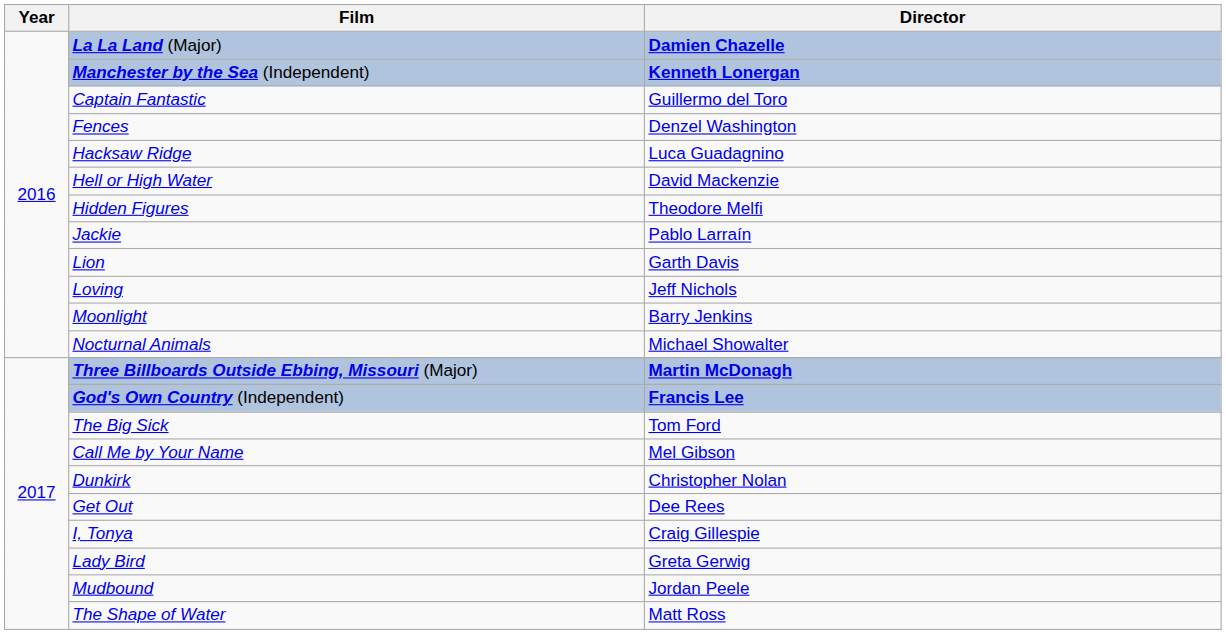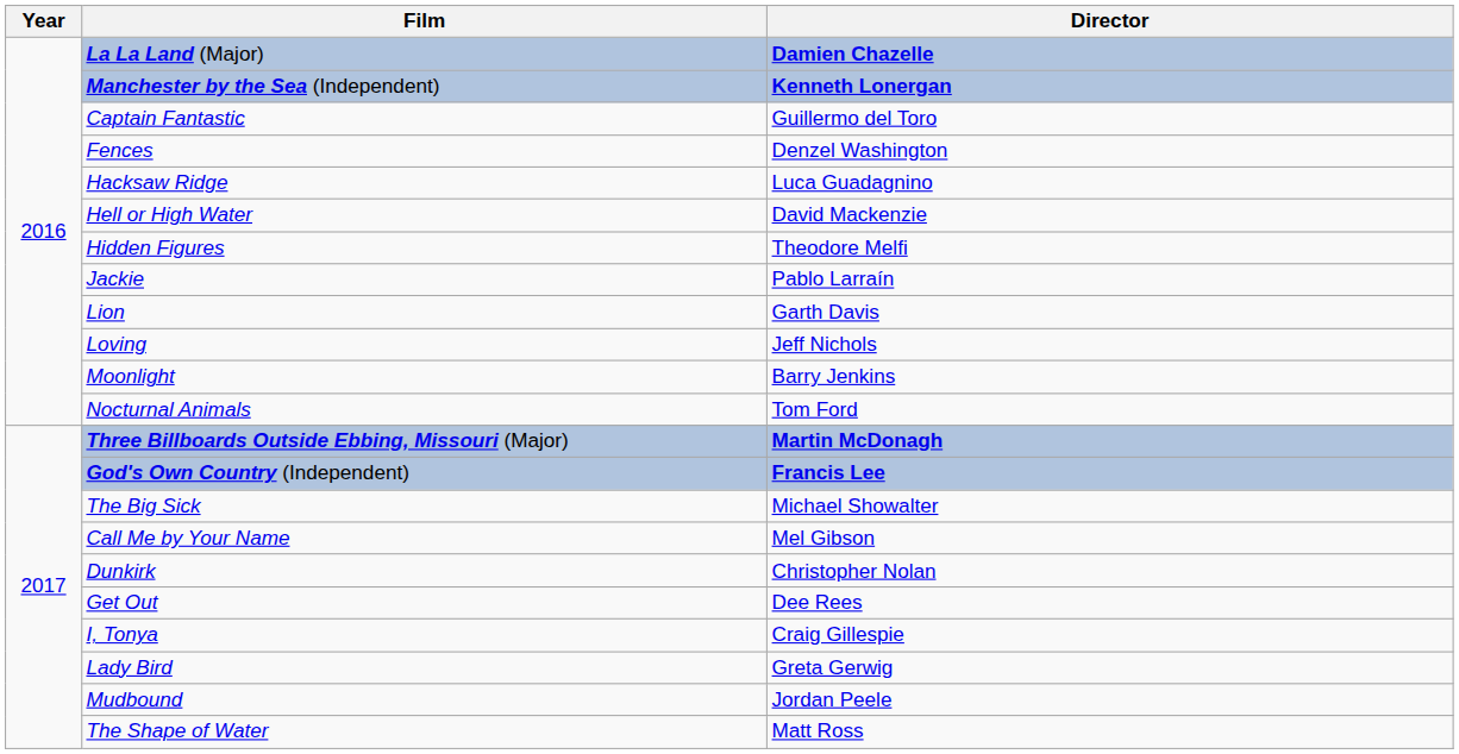 <table class="wikitable" width="90%" cellpadding="5">
 <tr>
 <th width="5%">Year</th>
 <th width="45%">Film</th>
 <th width="45%">Director</th>
 </tr>
 <tr>
 <td rowspan="12" style="text-align:center;"><a href='#'>2016</a><br></td>
 <td style="background:#B0C4DE;"><strong><em><a href='#'>La La Land</a></em></strong> (Major)</td>
 <td style="background:#B0C4DE;"><strong><a href='#'>Damien Chazelle</a></strong></td>
 </tr>
 <tr>
 <td style="background:#B0C4DE;"><strong><em><a href='#'>Manchester by the Sea</a></em></strong> (Independent)</td>
 <td style="background:#B0C4DE;"><strong><a href='#'>Kenneth Lonergan</a></strong></td>
 </tr>
 <tr>
 <td><em><a href='#'>Captain Fantastic</a></em></td>
 <td><a href='#'>Guillermo del Toro</a></td>
 </tr>
 <tr>
 <td><em><a href='#'>Fences</a></em></td>
 <td><a href='#'>Denzel Washington</a></td>
 </tr>
 <tr>
 <td><em><a href='#'>Hacksaw Ridge</a></em></td>
 <td><a href='#'>Luca Guadagnino</a></td>
 </tr>
 <tr>
 <td><em><a href='#'>Hell or High Water</a></em></td>
 <td><a href='#'>David Mackenzie</a></td>
 </tr>
 <tr>
 <td><em><a href='#'>Hidden Figures</a></em></td>
 <td><a href='#'>Theodore Melfi</a></td>
 </tr>
 <tr>
 <td><em><a href='#'>Jackie</a></em></td>
 <td><a href='#'>Pablo Larraín</a></td>
 </tr>
 <tr>
 <td><em><a href='#'>Lion</a></em></td>
 <td><a href='#'>Garth Davis</a></td>
 </tr>
 <tr>
 <td><em><a href='#'>Loving</a></em></td>
 <td><a href='#'>Jeff Nichols</a></td>
 </tr>
 <tr>
 <td><em><a href='#'>Moonlight</a></em></td>
 <td><a href='#'>Barry Jenkins</a></td>
 </tr>
 <tr>
 <td><em><a href='#'>Nocturnal Animals</a></em></td>
-<td><a href='#'>Michael Showalter</a></td>
+<td><a href='#'>Tom Ford</a></td>
 </tr>
 <tr>
 <td rowspan="12" style="text-align:center;"><a href='#'>2017</a><br></td>
 <td style="background:#B0C4DE;"><strong><em><a href='#'>Three Billboards Outside Ebbing, Missouri</a></em></strong> (Major)</td>
 <td style="background:#B0C4DE;"><strong><a href='#'>Martin McDonagh</a></strong></td>
 </tr>
 <tr>
 <td style="background:#B0C4DE;"><strong><em><a href='#'>God's Own Country</a></em></strong> (Independent)</td>
 <td style="background:#B0C4DE;"><strong><a href='#'>Francis Lee</a></strong></td>
 </tr>
 <tr>
 <td><em><a href='#'>The Big Sick</a></em></td>
-<td><a href='#'>Tom Ford</a></td>
+<td><a href='#'>Michael Showalter</a></td>
 </tr>
 <tr>
 <td><em><a href='#'>Call Me by Your Name</a></em></td>
 <td><a href='#'>Mel Gibson</a></td>
 </tr>
 <tr>
 <td><em><a href='#'>Dunkirk</a></em></td>
 <td><a href='#'>Christopher Nolan</a></td>
 </tr>
 <tr>
 <td><em><a href='#'>Get Out</a></em></td>
 <td><a href='#'>Dee Rees</a></td>
 </tr>
 <tr>
 <td><em><a href='#'>I, Tonya</a></em></td>
 <td><a href='#'>Craig Gillespie</a></td>
 </tr>
 <tr>
 <td><em><a href='#'>Lady Bird</a></em></td>
 <td><a href='#'>Greta Gerwig</a></td>
 </tr>
 <tr>
 <td><em><a href='#'>Mudbound</a></em></td>
 <td><a href='#'>Jordan Peele</a></td>
 </tr>
 <tr>
 <td><em><a href='#'>The Shape of Water</a></em></td>
 <td><a href='#'>Matt Ross</a></td>
 </tr>
 </table>
